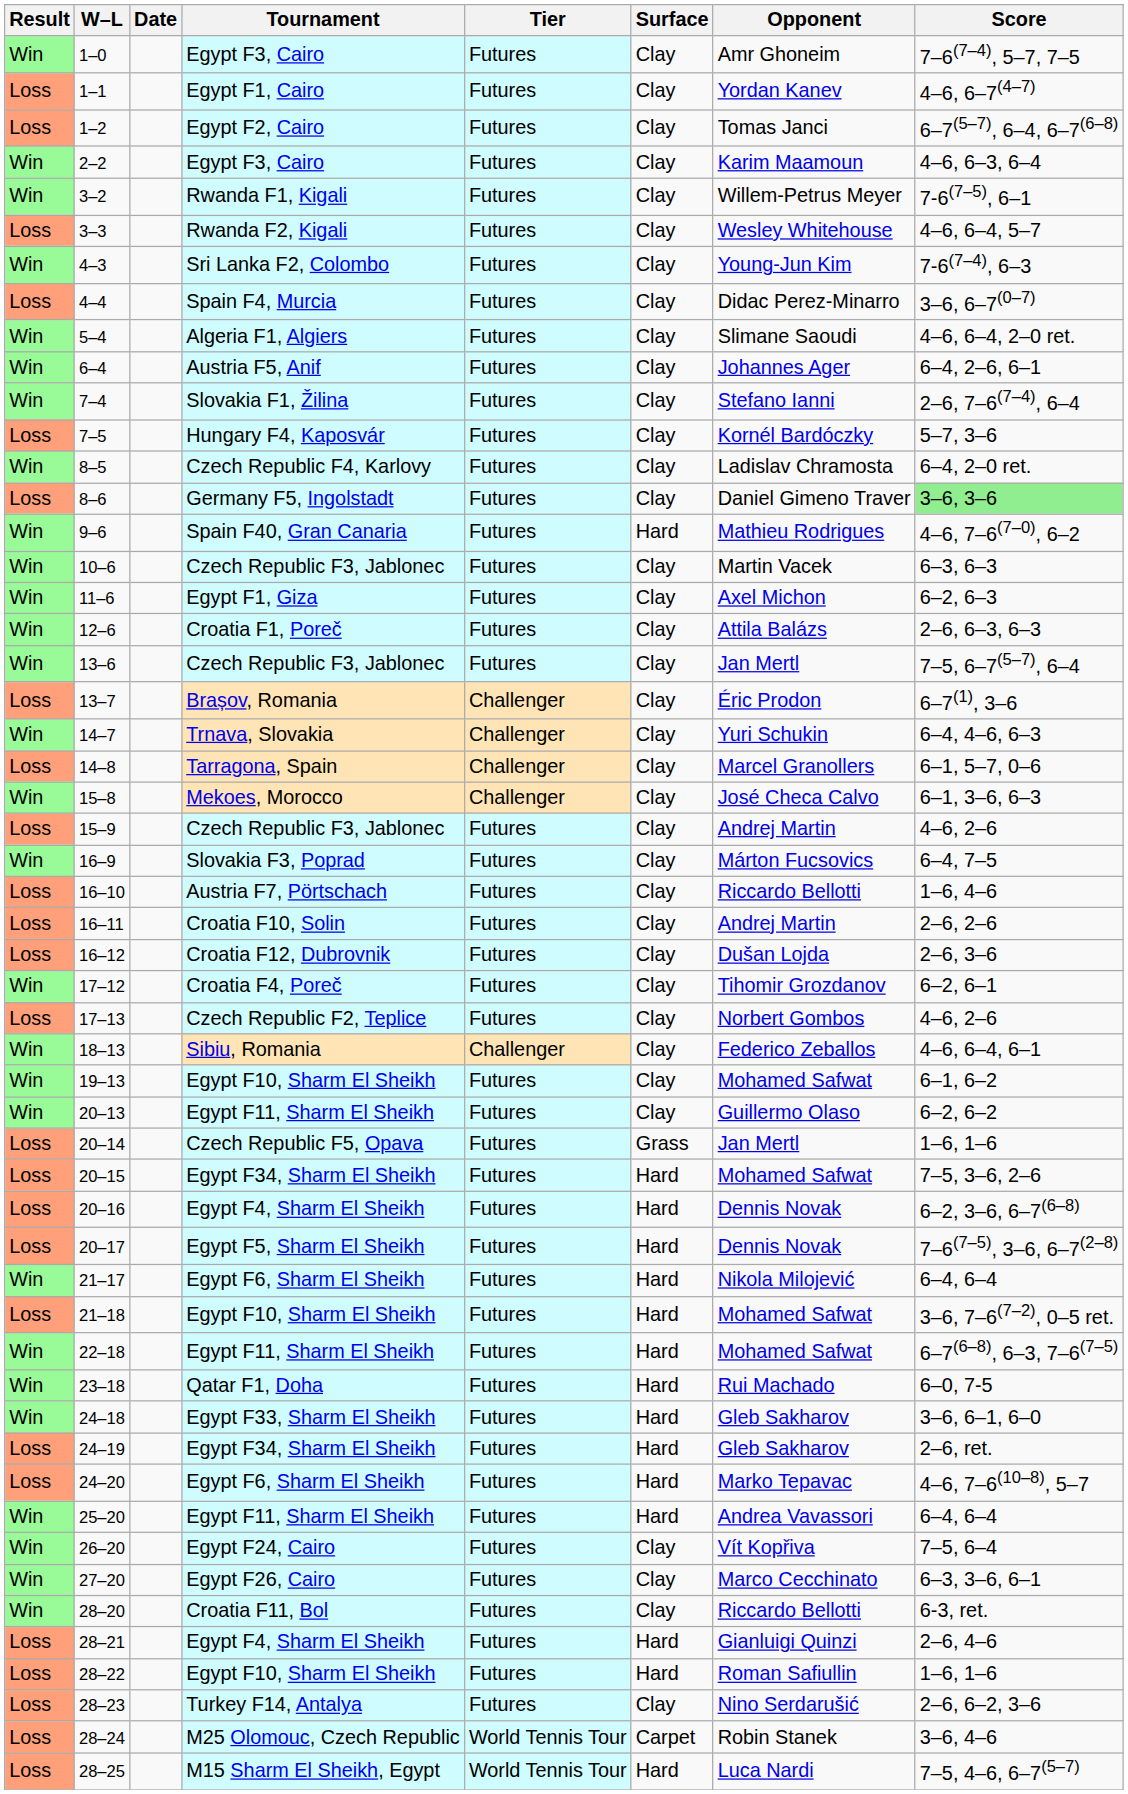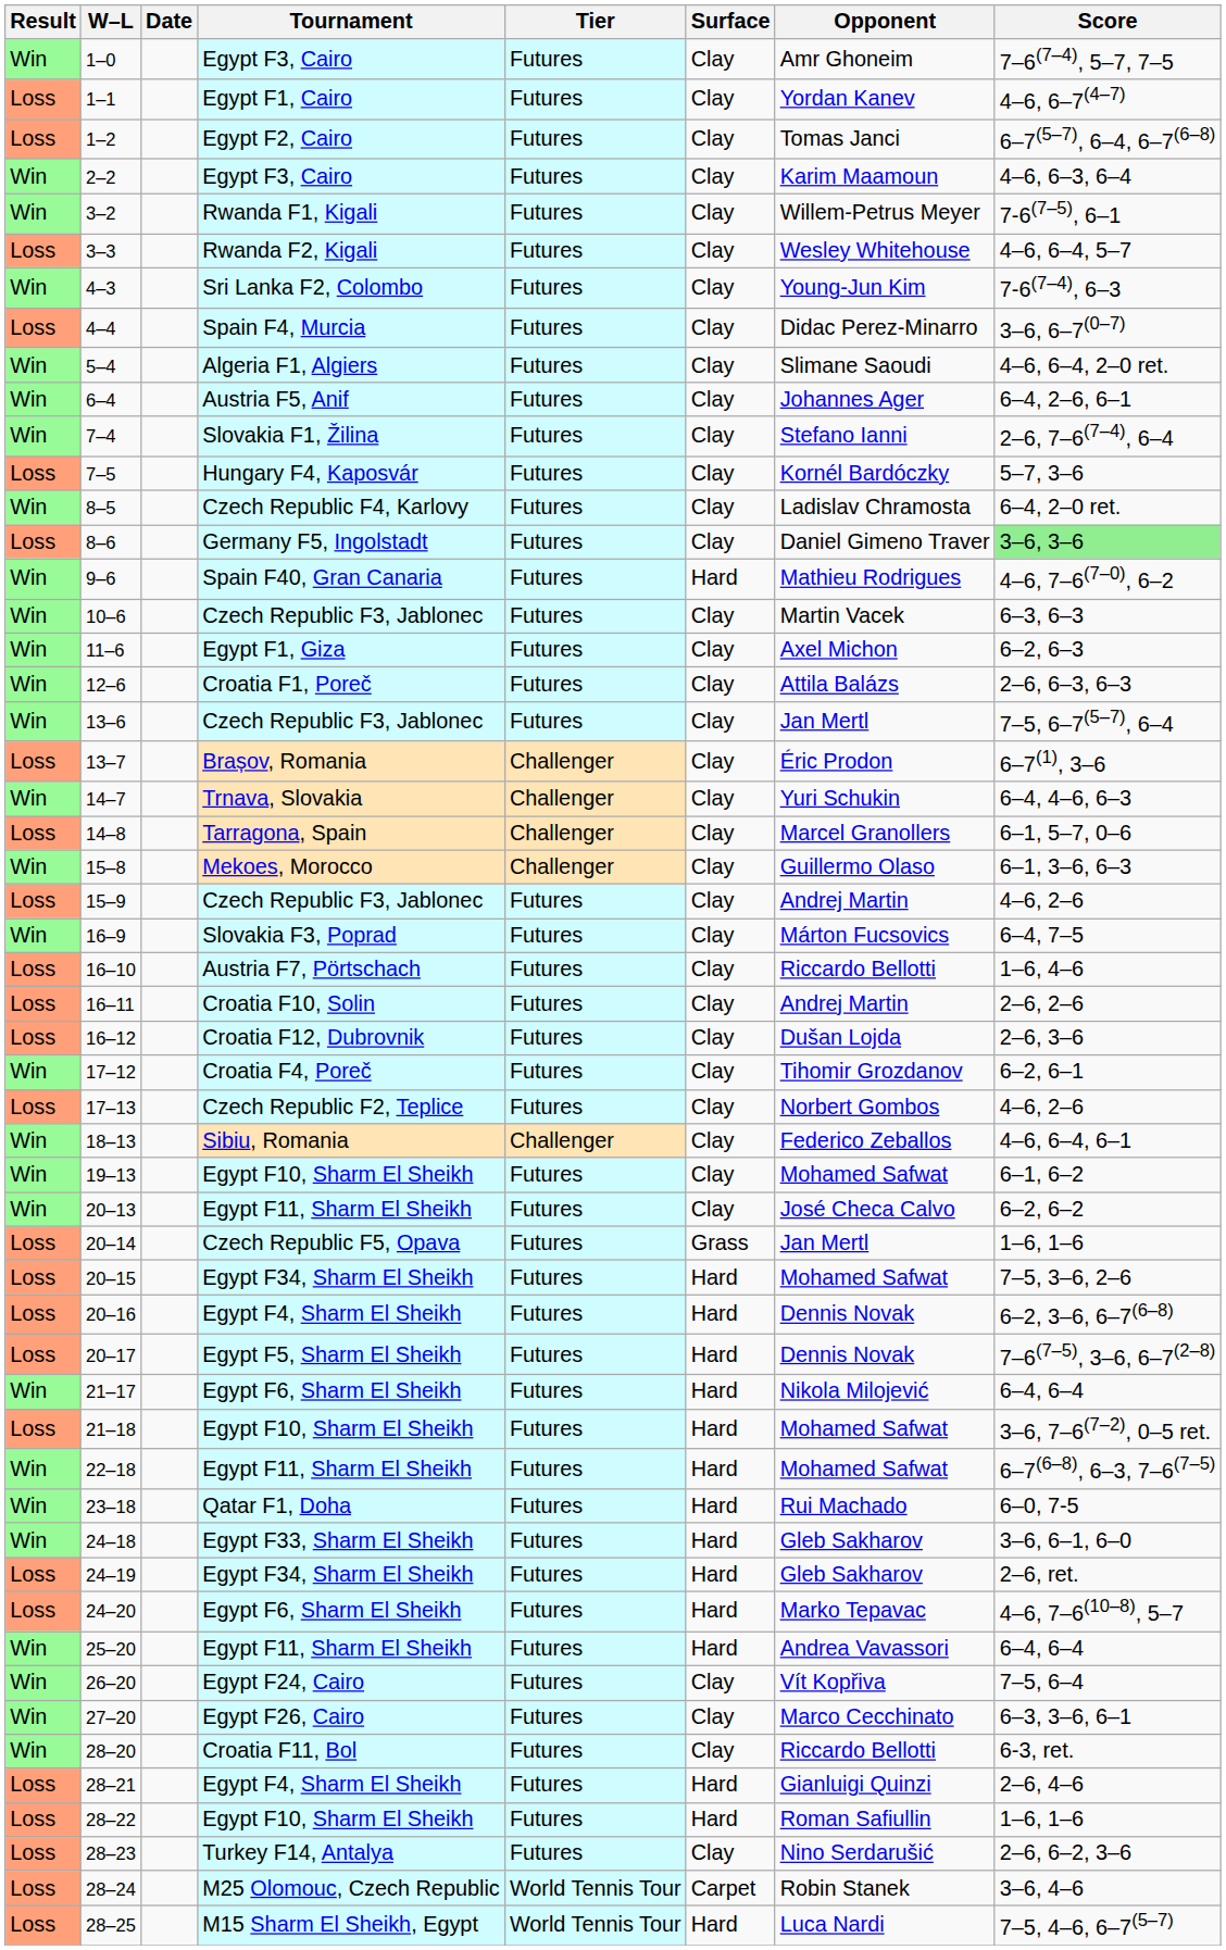 <table class="sortable wikitable">
 <tr>
 <th>Result</th>
 <th class="unsortable">W–L</th>
 <th>Date</th>
 <th>Tournament</th>
 <th>Tier</th>
 <th>Surface</th>
 <th>Opponent</th>
 <th class="unsortable">Score</th>
 </tr>
 <tr>
 <td bgcolor=98FB98>Win</td>
 <td><small>1–0</small></td>
 <td></td>
 <td style="background:#cffcff;">Egypt F3, <a href='#'>Cairo</a></td>
 <td style="background:#cffcff;">Futures</td>
 <td>Clay</td>
 <td> Amr Ghoneim</td>
 <td>7–6<sup>(7–4)</sup>, 5–7, 7–5</td>
 </tr>
 <tr>
 <td bgcolor=FFA07A>Loss</td>
 <td><small>1–1</small></td>
 <td></td>
 <td style="background:#cffcff;">Egypt F1, <a href='#'>Cairo</a></td>
 <td style="background:#cffcff;">Futures</td>
 <td>Clay</td>
 <td> <a href='#'>Yordan Kanev</a></td>
 <td>4–6, 6–7<sup>(4–7)</sup></td>
 </tr>
 <tr>
 <td bgcolor=FFA07A>Loss</td>
 <td><small>1–2</small></td>
 <td></td>
 <td style="background:#cffcff;">Egypt F2, <a href='#'>Cairo</a></td>
 <td style="background:#cffcff;">Futures</td>
 <td>Clay</td>
 <td> Tomas Janci</td>
 <td>6–7<sup>(5–7)</sup>, 6–4, 6–7<sup>(6–8)</sup></td>
 </tr>
 <tr>
 <td bgcolor=98FB98>Win</td>
 <td><small>2–2</small></td>
 <td></td>
 <td style="background:#cffcff;">Egypt F3, <a href='#'>Cairo</a></td>
 <td style="background:#cffcff;">Futures</td>
 <td>Clay</td>
 <td> <a href='#'>Karim Maamoun</a></td>
 <td>4–6, 6–3, 6–4</td>
 </tr>
 <tr>
 <td bgcolor=98FB98>Win</td>
 <td><small>3–2</small></td>
 <td></td>
 <td style="background:#cffcff;">Rwanda F1, <a href='#'>Kigali</a></td>
 <td style="background:#cffcff;">Futures</td>
 <td>Clay</td>
 <td> Willem-Petrus Meyer</td>
 <td>7-6<sup>(7–5)</sup>, 6–1</td>
 </tr>
 <tr>
 <td bgcolor=FFA07A>Loss</td>
 <td><small>3–3</small></td>
 <td></td>
 <td style="background:#cffcff;">Rwanda F2, <a href='#'>Kigali</a></td>
 <td style="background:#cffcff;">Futures</td>
 <td>Clay</td>
 <td> <a href='#'>Wesley Whitehouse</a></td>
 <td>4–6, 6–4, 5–7</td>
 </tr>
 <tr>
 <td bgcolor=98FB98>Win</td>
 <td><small>4–3</small></td>
 <td></td>
 <td style="background:#cffcff;">Sri Lanka F2, <a href='#'>Colombo</a></td>
 <td style="background:#cffcff;">Futures</td>
 <td>Clay</td>
 <td> <a href='#'>Young-Jun Kim</a></td>
 <td>7-6<sup>(7–4)</sup>, 6–3</td>
 </tr>
 <tr>
 <td bgcolor=FFA07A>Loss</td>
 <td><small>4–4</small></td>
 <td></td>
 <td style="background:#cffcff;">Spain F4, <a href='#'>Murcia</a></td>
 <td style="background:#cffcff;">Futures</td>
 <td>Clay</td>
 <td> Didac Perez-Minarro</td>
 <td>3–6, 6–7<sup>(0–7)</sup></td>
 </tr>
 <tr>
 <td bgcolor=98FB98>Win</td>
 <td><small>5–4</small></td>
 <td></td>
 <td style="background:#cffcff;">Algeria F1, <a href='#'>Algiers</a></td>
 <td style="background:#cffcff;">Futures</td>
 <td>Clay</td>
 <td> Slimane Saoudi</td>
 <td>4–6, 6–4, 2–0 ret.</td>
 </tr>
 <tr>
 <td bgcolor=98FB98>Win</td>
 <td><small>6–4</small></td>
 <td></td>
 <td style="background:#cffcff;">Austria F5, <a href='#'>Anif</a></td>
 <td style="background:#cffcff;">Futures</td>
 <td>Clay</td>
 <td> <a href='#'>Johannes Ager</a></td>
 <td>6–4, 2–6, 6–1</td>
 </tr>
 <tr>
 <td bgcolor=98FB98>Win</td>
 <td><small>7–4</small></td>
 <td></td>
 <td style="background:#cffcff;">Slovakia F1, <a href='#'>Žilina</a></td>
 <td style="background:#cffcff;">Futures</td>
 <td>Clay</td>
 <td> <a href='#'>Stefano Ianni</a></td>
 <td>2–6, 7–6<sup>(7–4)</sup>, 6–4</td>
 </tr>
 <tr>
 <td bgcolor=FFA07A>Loss</td>
 <td><small>7–5</small></td>
 <td></td>
 <td style="background:#cffcff;">Hungary F4, <a href='#'>Kaposvár</a></td>
 <td style="background:#cffcff;">Futures</td>
 <td>Clay</td>
 <td> <a href='#'>Kornél Bardóczky</a></td>
 <td>5–7, 3–6</td>
 </tr>
 <tr>
 <td bgcolor=98FB98>Win</td>
 <td><small>8–5</small></td>
 <td></td>
 <td style="background:#cffcff;">Czech Republic F4, Karlovy</td>
 <td style="background:#cffcff;">Futures</td>
 <td>Clay</td>
 <td> Ladislav Chramosta</td>
 <td>6–4, 2–0 ret.</td>
 </tr>
 <tr>
 <td bgcolor=FFA07A>Loss</td>
 <td><small>8–6</small></td>
 <td></td>
 <td style="background:#cffcff;">Germany F5, <a href='#'>Ingolstadt</a></td>
 <td style="background:#cffcff;">Futures</td>
 <td>Clay</td>
 <td> Daniel Gimeno Traver</td>
 <td style="background: lightgreen;">3–6, 3–6</td>
 </tr>
 <tr>
 <td bgcolor=98FB98>Win</td>
 <td><small>9–6</small></td>
 <td></td>
 <td style="background:#cffcff;">Spain F40, <a href='#'>Gran Canaria</a></td>
 <td style="background:#cffcff;">Futures</td>
 <td>Hard</td>
 <td> <a href='#'>Mathieu Rodrigues</a></td>
 <td>4–6, 7–6<sup>(7–0)</sup>, 6–2</td>
 </tr>
 <tr>
 <td bgcolor=98FB98>Win</td>
 <td><small>10–6</small></td>
 <td></td>
 <td style="background:#cffcff;">Czech Republic F3, Jablonec</td>
 <td style="background:#cffcff;">Futures</td>
 <td>Clay</td>
 <td> Martin Vacek</td>
 <td>6–3, 6–3</td>
 </tr>
 <tr>
 <td bgcolor=98FB98>Win</td>
 <td><small>11–6</small></td>
 <td></td>
 <td style="background:#cffcff;">Egypt F1, <a href='#'>Giza</a></td>
 <td style="background:#cffcff;">Futures</td>
 <td>Clay</td>
 <td> <a href='#'>Axel Michon</a></td>
 <td>6–2, 6–3</td>
 </tr>
 <tr>
 <td bgcolor=98FB98>Win</td>
 <td><small>12–6</small></td>
 <td></td>
 <td style="background:#cffcff;">Croatia F1, <a href='#'>Poreč</a></td>
 <td style="background:#cffcff;">Futures</td>
 <td>Clay</td>
 <td> <a href='#'>Attila Balázs</a></td>
 <td>2–6, 6–3, 6–3</td>
 </tr>
 <tr>
 <td bgcolor=98FB98>Win</td>
 <td><small>13–6</small></td>
 <td></td>
 <td style="background:#cffcff;">Czech Republic F3, Jablonec</td>
 <td style="background:#cffcff;">Futures</td>
 <td>Clay</td>
 <td> <a href='#'>Jan Mertl</a></td>
 <td>7–5, 6–7<sup>(5–7)</sup>, 6–4</td>
 </tr>
 <tr>
 <td bgcolor=FFA07A>Loss</td>
 <td><small>13–7</small></td>
 <td></td>
 <td style="background:moccasin;"><a href='#'>Brașov</a>, Romania</td>
 <td style="background:moccasin;">Challenger</td>
 <td>Clay</td>
 <td> <a href='#'>Éric Prodon</a></td>
 <td>6–7<sup>(1)</sup>, 3–6</td>
 </tr>
 <tr>
 <td bgcolor=98FB98>Win</td>
 <td><small>14–7</small></td>
 <td></td>
 <td style="background:moccasin;"><a href='#'>Trnava</a>, Slovakia</td>
 <td style="background:moccasin;">Challenger</td>
 <td>Clay</td>
 <td> <a href='#'>Yuri Schukin</a></td>
 <td>6–4, 4–6, 6–3</td>
 </tr>
 <tr>
 <td bgcolor=FFA07A>Loss</td>
 <td><small>14–8</small></td>
 <td></td>
 <td style="background:moccasin;"><a href='#'>Tarragona</a>, Spain</td>
 <td style="background:moccasin;">Challenger</td>
 <td>Clay</td>
 <td> <a href='#'>Marcel Granollers</a></td>
 <td>6–1, 5–7, 0–6</td>
 </tr>
 <tr>
 <td bgcolor=98FB98>Win</td>
 <td><small>15–8</small></td>
 <td></td>
 <td style="background:moccasin;"><a href='#'>Mekoes</a>, Morocco</td>
 <td style="background:moccasin;">Challenger</td>
 <td>Clay</td>
-<td> <a href='#'>José Checa Calvo</a></td>
+<td> <a href='#'>Guillermo Olaso</a></td>
 <td>6–1, 3–6, 6–3</td>
 </tr>
 <tr>
 <td bgcolor=FFA07A>Loss</td>
 <td><small>15–9</small></td>
 <td></td>
 <td style="background:#cffcff;">Czech Republic F3, Jablonec</td>
 <td style="background:#cffcff;">Futures</td>
 <td>Clay</td>
 <td> <a href='#'>Andrej Martin</a></td>
 <td>4–6, 2–6</td>
 </tr>
 <tr>
 <td bgcolor=98FB98>Win</td>
 <td><small>16–9</small></td>
 <td></td>
 <td style="background:#cffcff;">Slovakia F3, <a href='#'>Poprad</a></td>
 <td style="background:#cffcff;">Futures</td>
 <td>Clay</td>
 <td> <a href='#'>Márton Fucsovics</a></td>
 <td>6–4, 7–5</td>
 </tr>
 <tr>
 <td bgcolor=FFA07A>Loss</td>
 <td><small>16–10</small></td>
 <td></td>
 <td style="background:#cffcff;">Austria F7, <a href='#'>Pörtschach</a></td>
 <td style="background:#cffcff;">Futures</td>
 <td>Clay</td>
 <td> <a href='#'>Riccardo Bellotti</a></td>
 <td>1–6, 4–6</td>
 </tr>
 <tr>
 <td bgcolor=FFA07A>Loss</td>
 <td><small>16–11</small></td>
 <td></td>
 <td style="background:#cffcff;">Croatia F10, <a href='#'>Solin</a></td>
 <td style="background:#cffcff;">Futures</td>
 <td>Clay</td>
 <td> <a href='#'>Andrej Martin</a></td>
 <td>2–6, 2–6</td>
 </tr>
 <tr>
 <td bgcolor=FFA07A>Loss</td>
 <td><small>16–12</small></td>
 <td></td>
 <td style="background:#cffcff;">Croatia F12, <a href='#'>Dubrovnik</a></td>
 <td style="background:#cffcff;">Futures</td>
 <td>Clay</td>
 <td> <a href='#'>Dušan Lojda</a></td>
 <td>2–6, 3–6</td>
 </tr>
 <tr>
 <td bgcolor=98FB98>Win</td>
 <td><small>17–12</small></td>
 <td></td>
 <td style="background:#cffcff;">Croatia F4, <a href='#'>Poreč</a></td>
 <td style="background:#cffcff;">Futures</td>
 <td>Clay</td>
 <td> <a href='#'>Tihomir Grozdanov</a></td>
 <td>6–2, 6–1</td>
 </tr>
 <tr>
 <td bgcolor=FFA07A>Loss</td>
 <td><small>17–13</small></td>
 <td></td>
 <td style="background:#cffcff;">Czech Republic F2, <a href='#'>Teplice</a></td>
 <td style="background:#cffcff;">Futures</td>
 <td>Clay</td>
 <td> <a href='#'>Norbert Gombos</a></td>
 <td>4–6, 2–6</td>
 </tr>
 <tr>
 <td bgcolor=98FB98>Win</td>
 <td><small>18–13</small></td>
 <td></td>
 <td style="background:moccasin;"><a href='#'>Sibiu</a>, Romania</td>
 <td style="background:moccasin;">Challenger</td>
 <td>Clay</td>
 <td> <a href='#'>Federico Zeballos</a></td>
 <td>4–6, 6–4, 6–1</td>
 </tr>
 <tr>
 <td bgcolor=98FB98>Win</td>
 <td><small>19–13</small></td>
 <td></td>
 <td style="background:#cffcff;">Egypt F10, <a href='#'>Sharm El Sheikh</a></td>
 <td style="background:#cffcff;">Futures</td>
 <td>Clay</td>
 <td> <a href='#'>Mohamed Safwat</a></td>
 <td>6–1, 6–2</td>
 </tr>
 <tr>
 <td bgcolor=98FB98>Win</td>
 <td><small>20–13</small></td>
 <td></td>
 <td style="background:#cffcff;">Egypt F11, <a href='#'>Sharm El Sheikh</a></td>
 <td style="background:#cffcff;">Futures</td>
 <td>Clay</td>
-<td> <a href='#'>Guillermo Olaso</a></td>
+<td> <a href='#'>José Checa Calvo</a></td>
 <td>6–2, 6–2</td>
 </tr>
 <tr>
 <td bgcolor=FFA07A>Loss</td>
 <td><small>20–14</small></td>
 <td></td>
 <td style="background:#cffcff;">Czech Republic F5, <a href='#'>Opava</a></td>
 <td style="background:#cffcff;">Futures</td>
 <td>Grass</td>
 <td> <a href='#'>Jan Mertl</a></td>
 <td>1–6, 1–6</td>
 </tr>
 <tr>
 <td bgcolor=FFA07A>Loss</td>
 <td><small>20–15</small></td>
 <td></td>
 <td style="background:#cffcff;">Egypt F34, <a href='#'>Sharm El Sheikh</a></td>
 <td style="background:#cffcff;">Futures</td>
 <td>Hard</td>
 <td> <a href='#'>Mohamed Safwat</a></td>
 <td>7–5, 3–6, 2–6</td>
 </tr>
 <tr>
 <td bgcolor=FFA07A>Loss</td>
 <td><small>20–16</small></td>
 <td></td>
 <td style="background:#cffcff;">Egypt F4, <a href='#'>Sharm El Sheikh</a></td>
 <td style="background:#cffcff;">Futures</td>
 <td>Hard</td>
 <td> <a href='#'>Dennis Novak</a></td>
 <td>6–2, 3–6, 6–7<sup>(6–8)</sup></td>
 </tr>
 <tr>
 <td bgcolor=FFA07A>Loss</td>
 <td><small>20–17</small></td>
 <td></td>
 <td style="background:#cffcff;">Egypt F5, <a href='#'>Sharm El Sheikh</a></td>
 <td style="background:#cffcff;">Futures</td>
 <td>Hard</td>
 <td> <a href='#'>Dennis Novak</a></td>
 <td>7–6<sup>(7–5)</sup>, 3–6, 6–7<sup>(2–8)</sup></td>
 </tr>
 <tr>
 <td bgcolor=98FB98>Win</td>
 <td><small>21–17</small></td>
 <td></td>
 <td style="background:#cffcff;">Egypt F6, <a href='#'>Sharm El Sheikh</a></td>
 <td style="background:#cffcff;">Futures</td>
 <td>Hard</td>
 <td> <a href='#'>Nikola Milojević</a></td>
 <td>6–4, 6–4</td>
 </tr>
 <tr>
 <td bgcolor=FFA07A>Loss</td>
 <td><small>21–18</small></td>
 <td></td>
 <td style="background:#cffcff;">Egypt F10, <a href='#'>Sharm El Sheikh</a></td>
 <td style="background:#cffcff;">Futures</td>
 <td>Hard</td>
 <td> <a href='#'>Mohamed Safwat</a></td>
 <td>3–6, 7–6<sup>(7–2)</sup>, 0–5 ret.</td>
 </tr>
 <tr>
 <td bgcolor=98FB98>Win</td>
 <td><small>22–18</small></td>
 <td></td>
 <td style="background:#cffcff;">Egypt F11, <a href='#'>Sharm El Sheikh</a></td>
 <td style="background:#cffcff;">Futures</td>
 <td>Hard</td>
 <td> <a href='#'>Mohamed Safwat</a></td>
 <td>6–7<sup>(6–8)</sup>, 6–3, 7–6<sup>(7–5)</sup></td>
 </tr>
 <tr>
 <td bgcolor=98FB98>Win</td>
 <td><small>23–18</small></td>
 <td></td>
 <td style="background:#cffcff;">Qatar F1, <a href='#'>Doha</a></td>
 <td style="background:#cffcff;">Futures</td>
 <td>Hard</td>
 <td> <a href='#'>Rui Machado</a></td>
 <td>6–0, 7-5</td>
 </tr>
 <tr>
 <td bgcolor=98FB98>Win</td>
 <td><small>24–18</small></td>
 <td></td>
 <td style="background:#cffcff;">Egypt F33, <a href='#'>Sharm El Sheikh</a></td>
 <td style="background:#cffcff;">Futures</td>
 <td>Hard</td>
 <td> <a href='#'>Gleb Sakharov</a></td>
 <td>3–6, 6–1, 6–0</td>
 </tr>
 <tr>
 <td bgcolor=FFA07A>Loss</td>
 <td><small>24–19</small></td>
 <td></td>
 <td style="background:#cffcff;">Egypt F34, <a href='#'>Sharm El Sheikh</a></td>
 <td style="background:#cffcff;">Futures</td>
 <td>Hard</td>
 <td> <a href='#'>Gleb Sakharov</a></td>
 <td>2–6, ret.</td>
 </tr>
 <tr>
 <td bgcolor=FFA07A>Loss</td>
 <td><small>24–20</small></td>
 <td></td>
 <td style="background:#cffcff;">Egypt F6, <a href='#'>Sharm El Sheikh</a></td>
 <td style="background:#cffcff;">Futures</td>
 <td>Hard</td>
 <td> <a href='#'>Marko Tepavac</a></td>
 <td>4–6, 7–6<sup>(10–8)</sup>, 5–7</td>
 </tr>
 <tr>
 <td bgcolor=98FB98>Win</td>
 <td><small>25–20</small></td>
 <td></td>
 <td style="background:#cffcff;">Egypt F11, <a href='#'>Sharm El Sheikh</a></td>
 <td style="background:#cffcff;">Futures</td>
 <td>Hard</td>
 <td> <a href='#'>Andrea Vavassori</a></td>
 <td>6–4, 6–4</td>
 </tr>
 <tr>
 <td bgcolor=98FB98>Win</td>
 <td><small>26–20</small></td>
 <td></td>
 <td style="background:#cffcff;">Egypt F24, <a href='#'>Cairo</a></td>
 <td style="background:#cffcff;">Futures</td>
 <td>Clay</td>
 <td> <a href='#'>Vít Kopřiva</a></td>
 <td>7–5, 6–4</td>
 </tr>
 <tr>
 <td bgcolor=98FB98>Win</td>
 <td><small>27–20</small></td>
 <td></td>
 <td style="background:#cffcff;">Egypt F26, <a href='#'>Cairo</a></td>
 <td style="background:#cffcff;">Futures</td>
 <td>Clay</td>
 <td> <a href='#'>Marco Cecchinato</a></td>
 <td>6–3, 3–6, 6–1</td>
 </tr>
 <tr>
 <td bgcolor=98FB98>Win</td>
 <td><small>28–20</small></td>
 <td></td>
 <td style="background:#cffcff;">Croatia F11, <a href='#'>Bol</a></td>
 <td style="background:#cffcff;">Futures</td>
 <td>Clay</td>
 <td> <a href='#'>Riccardo Bellotti</a></td>
 <td>6-3, ret.</td>
 </tr>
 <tr>
 <td bgcolor=FFA07A>Loss</td>
 <td><small>28–21</small></td>
 <td></td>
 <td style="background:#cffcff;">Egypt F4, <a href='#'>Sharm El Sheikh</a></td>
 <td style="background:#cffcff;">Futures</td>
 <td>Hard</td>
 <td> <a href='#'>Gianluigi Quinzi</a></td>
 <td>2–6, 4–6</td>
 </tr>
 <tr>
 <td bgcolor=FFA07A>Loss</td>
 <td><small>28–22</small></td>
 <td></td>
 <td style="background:#cffcff;">Egypt F10, <a href='#'>Sharm El Sheikh</a></td>
 <td style="background:#cffcff;">Futures</td>
 <td>Hard</td>
 <td> <a href='#'>Roman Safiullin</a></td>
 <td>1–6, 1–6</td>
 </tr>
 <tr>
 <td bgcolor=FFA07A>Loss</td>
 <td><small>28–23</small></td>
 <td></td>
 <td style="background:#cffcff;">Turkey F14, <a href='#'>Antalya</a></td>
 <td style="background:#cffcff;">Futures</td>
 <td>Clay</td>
 <td> <a href='#'>Nino Serdarušić</a></td>
 <td>2–6, 6–2, 3–6</td>
 </tr>
 <tr>
 <td bgcolor=FFA07A>Loss</td>
 <td><small>28–24</small></td>
 <td></td>
 <td style="background:#cffcff;">M25 <a href='#'>Olomouc</a>, Czech Republic</td>
 <td style="background:#cffcff;">World Tennis Tour</td>
 <td>Carpet</td>
 <td> Robin Stanek</td>
 <td>3–6, 4–6</td>
 </tr>
 <tr>
 <td bgcolor=FFA07A>Loss</td>
 <td><small>28–25</small></td>
 <td></td>
 <td style="background:#cffcff;">M15 <a href='#'>Sharm El Sheikh</a>, Egypt</td>
 <td style="background:#cffcff;">World Tennis Tour</td>
 <td>Hard</td>
 <td> <a href='#'>Luca Nardi</a></td>
 <td>7–5, 4–6, 6–7<sup>(5–7)</sup></td>
 </tr>
 <tr>
 </tr>
 </table>
